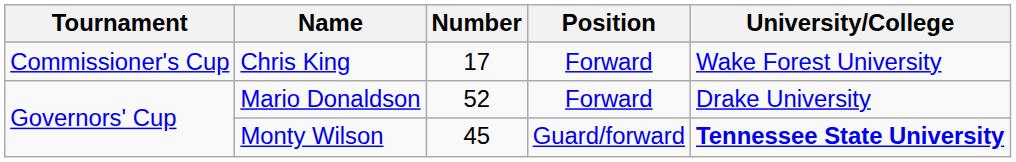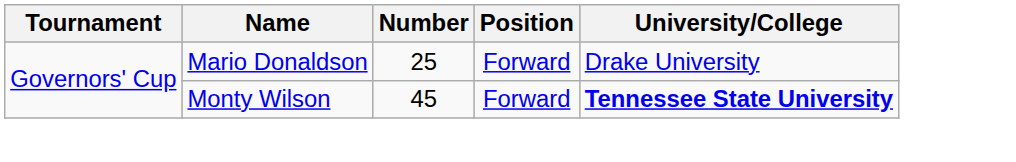 <table class="wikitable">
 <tr>
 <th>Tournament</th>
 <th>Name</th>
 <th>Number</th>
 <th>Position</th>
 <th>University/College</th>
 </tr>
 <tr>
-<td><a href='#'>Commissioner's Cup</a></td>
-<td><a href='#'>Chris King</a></td>
-<td align=center>17</td>
-<td align=center><a href='#'>Forward</a></td>
-<td><a href='#'>Wake Forest University</a></td>
-</tr>
-<tr>
 <td rowspan="2"><a href='#'>Governors' Cup</a></td>
 <td><a href='#'>Mario Donaldson</a></td>
-<td align=center>52</td>
+<td align=center>25</td>
 <td align=center><a href='#'>Forward</a></td>
 <td><a href='#'>Drake University</a></td>
 </tr>
 <tr>
 <td><a href='#'>Monty Wilson</a></td>
 <td align=center>45</td>
-<td align=center><a href='#'>Guard/forward</a></td>
+<td align=center><a href='#'>Forward</a></td>
 <td><strong><a href='#'>Tennessee State University</a></strong></td>
 </tr>
 </table>
